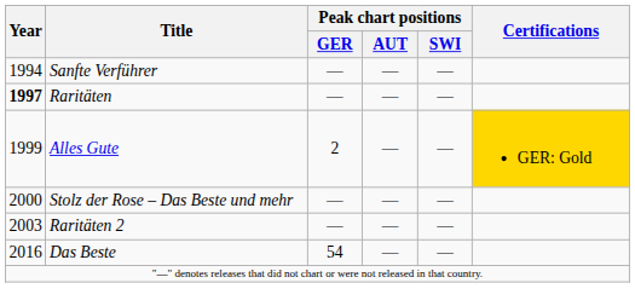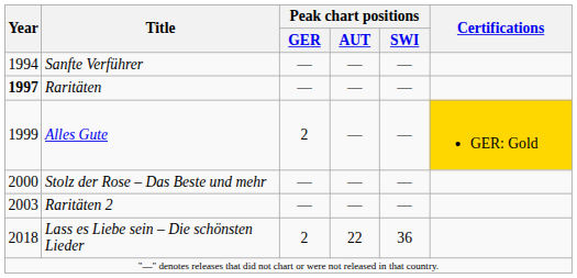 <table class="wikitable">
 <tr>
 <th rowspan="2">Year</th>
 <th width="300" rowspan="2">Title</th>
 <th colspan="3">Peak chart positions</th>
 <th width="160" rowspan="2"><a href='#'>Certifications</a></th>
 </tr>
 <tr>
 <th width="50"><a href='#'>GER</a></th>
 <th width="50"><a href='#'>AUT</a></th>
 <th width="50"><a href='#'>SWI</a></th>
 </tr>
 <tr>
 <td>1994</td>
 <td><em>Sanfte Verführer</em></td>
 <td align="center">—</td>
 <td align="center">—</td>
 <td align="center">—</td>
 <td align="center"></td>
 </tr>
 <tr>
 <td><strong>1997</strong></td>
 <td><em>Raritäten</em></td>
 <td align="center">—</td>
 <td align="center">—</td>
 <td align="center">—</td>
 <td align="center"></td>
 </tr>
 <tr>
 <td>1999</td>
 <td><em><a href='#'>Alles Gute</a></em></td>
 <td align="center">2</td>
 <td align="center">—</td>
 <td align="center">—</td>
 <td style="background: gold;"><br><ul><li>GER: Gold</li></ul></td>
 </tr>
 <tr>
 <td>2000</td>
 <td><em>Stolz der Rose – Das Beste und mehr</em></td>
 <td align="center">—</td>
 <td align="center">—</td>
 <td align="center">—</td>
 <td align="center"></td>
 </tr>
 <tr>
 <td>2003</td>
 <td><em>Raritäten 2</em></td>
 <td align="center">—</td>
 <td align="center">—</td>
 <td align="center">—</td>
 <td align="center"></td>
 </tr>
 <tr>
-<td>2016</td>
-<td><em>Das Beste</em></td>
-<td align="center">54</td>
-<td align="center">—</td>
-<td align="center">—</td>
+<td>2018</td>
+<td><em>Lass es Liebe sein – Die schönsten Lieder</em></td>
+<td align="center">2</td>
+<td align="center">22</td>
+<td align="center">36</td>
 <td align="center"></td>
 </tr>
 <tr>
 <td colspan="6" style="text-align:center; font-size:8pt;">"—" denotes releases that did not chart or were not released in that country.</td>
 </tr>
 </table>
